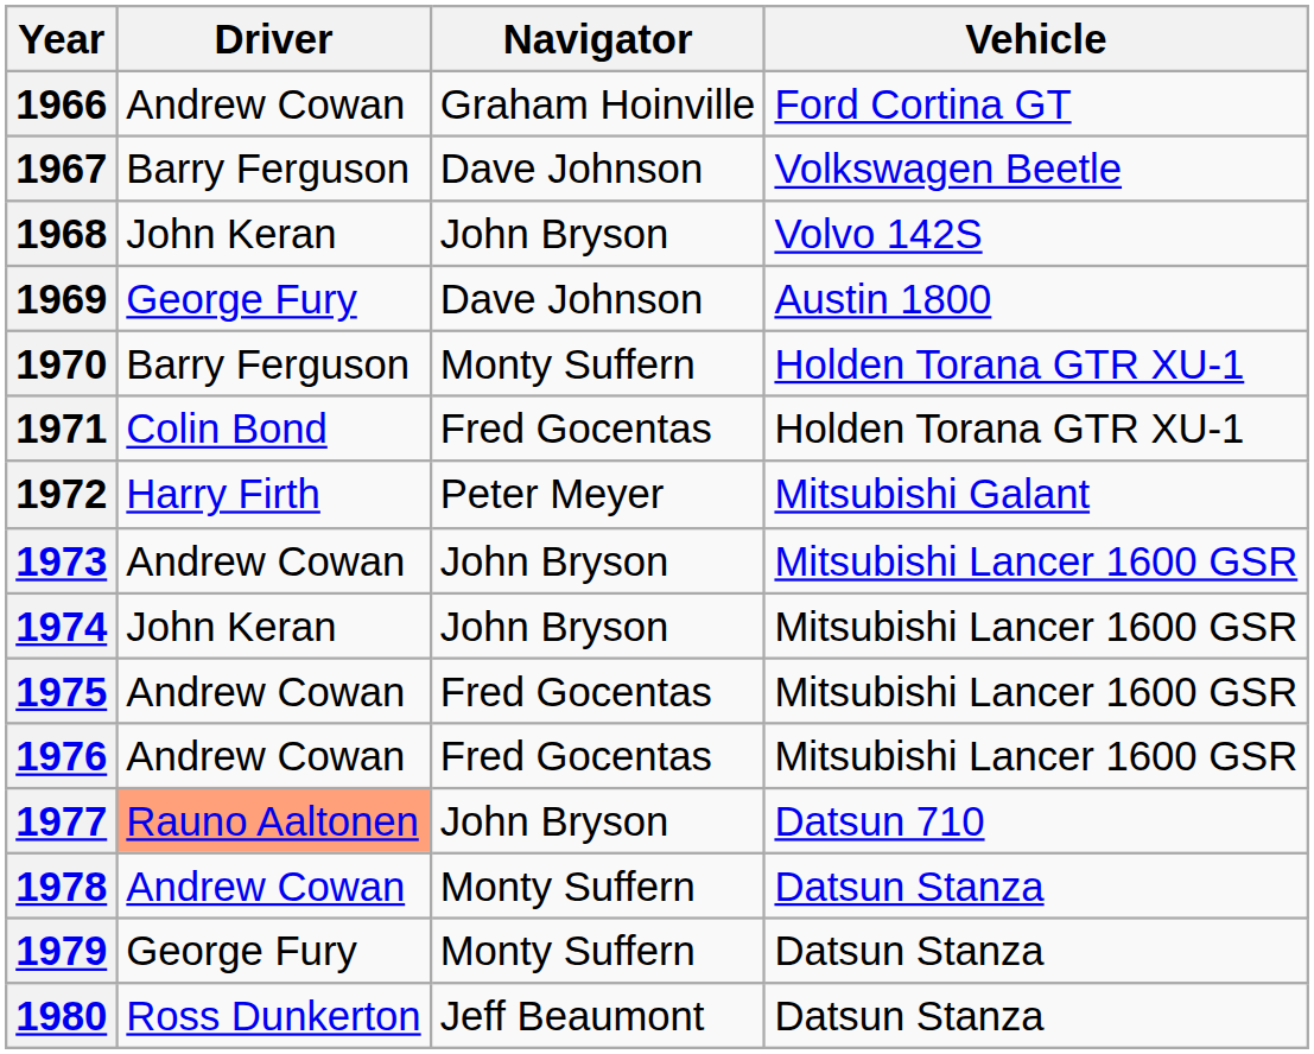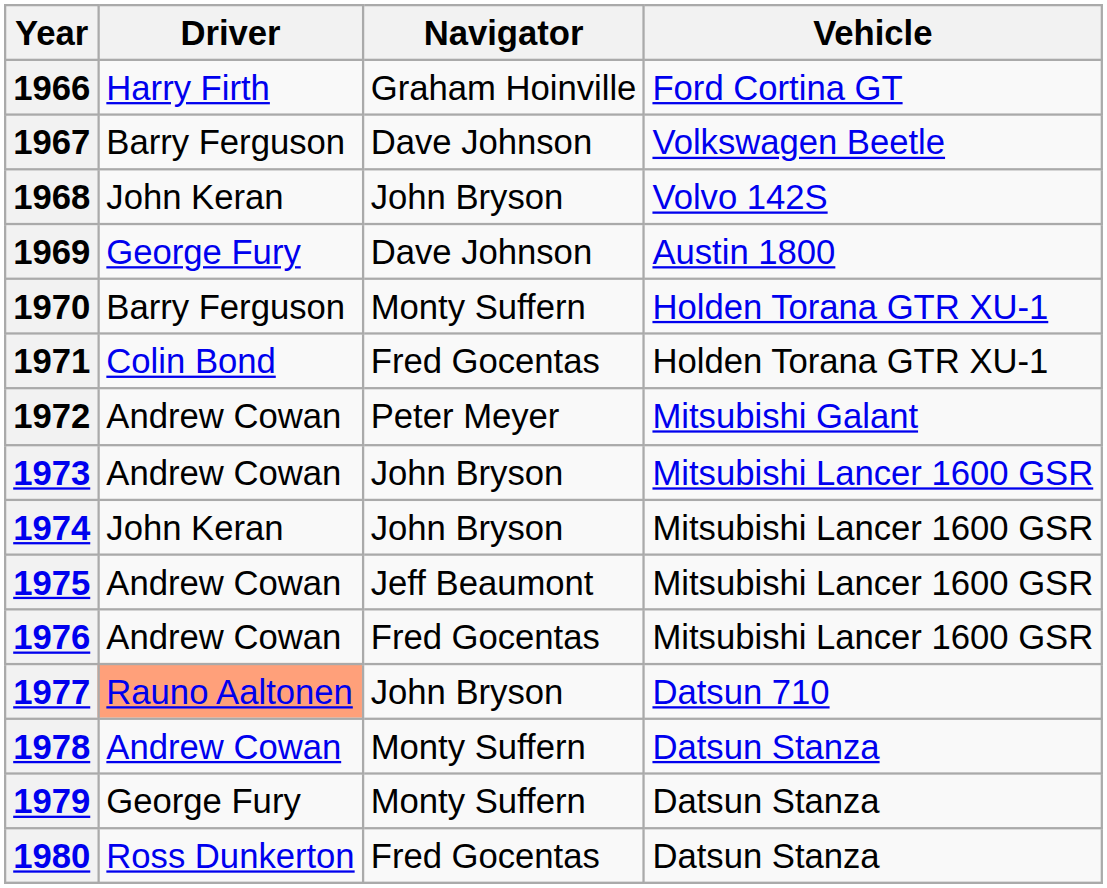 <table class="wikitable" style="font-size: 95%;">
 <tr>
 <th>Year</th>
 <th>Driver</th>
 <th>Navigator</th>
 <th>Vehicle</th>
 </tr>
 <tr>
 <th>1966</th>
-<td>Andrew Cowan</td>
+<td><a href='#'>Harry Firth</a></td>
 <td>Graham Hoinville</td>
 <td><a href='#'>Ford Cortina GT</a></td>
 </tr>
 <tr>
 <th>1967</th>
 <td>Barry Ferguson</td>
 <td>Dave Johnson</td>
 <td><a href='#'>Volkswagen Beetle</a></td>
 </tr>
 <tr>
 <th>1968</th>
 <td>John Keran</td>
 <td>John Bryson</td>
 <td><a href='#'>Volvo 142S</a></td>
 </tr>
 <tr>
 <th>1969</th>
 <td><a href='#'>George Fury</a></td>
 <td>Dave Johnson</td>
 <td><a href='#'>Austin 1800</a></td>
 </tr>
 <tr>
 <th>1970</th>
 <td>Barry Ferguson</td>
 <td>Monty Suffern</td>
 <td><a href='#'>Holden Torana GTR XU-1</a></td>
 </tr>
 <tr>
 <th>1971</th>
 <td><a href='#'>Colin Bond</a></td>
 <td>Fred Gocentas</td>
 <td>Holden Torana GTR XU-1</td>
 </tr>
 <tr>
 <th>1972</th>
-<td><a href='#'>Harry Firth</a></td>
+<td>Andrew Cowan</td>
 <td>Peter Meyer</td>
 <td><a href='#'>Mitsubishi Galant</a></td>
 </tr>
 <tr>
 <th><a href='#'>1973</a></th>
 <td>Andrew Cowan</td>
 <td>John Bryson</td>
 <td><a href='#'>Mitsubishi Lancer 1600 GSR</a></td>
 </tr>
 <tr>
 <th><a href='#'>1974</a></th>
 <td>John Keran</td>
 <td>John Bryson</td>
 <td>Mitsubishi Lancer 1600 GSR</td>
 </tr>
 <tr>
 <th><a href='#'>1975</a></th>
 <td>Andrew Cowan</td>
-<td>Fred Gocentas</td>
+<td>Jeff Beaumont</td>
 <td>Mitsubishi Lancer 1600 GSR</td>
 </tr>
 <tr>
 <th><a href='#'>1976</a></th>
 <td>Andrew Cowan</td>
 <td>Fred Gocentas</td>
 <td>Mitsubishi Lancer 1600 GSR</td>
 </tr>
 <tr>
 <th><a href='#'>1977</a></th>
 <td style="background: lightsalmon;"><a href='#'>Rauno Aaltonen</a></td>
 <td>John Bryson</td>
 <td><a href='#'>Datsun 710</a></td>
 </tr>
 <tr>
 <th><a href='#'>1978</a></th>
 <td><a href='#'>Andrew Cowan</a></td>
 <td>Monty Suffern</td>
 <td><a href='#'>Datsun Stanza</a></td>
 </tr>
 <tr>
 <th><a href='#'>1979</a></th>
 <td>George Fury</td>
 <td>Monty Suffern</td>
 <td>Datsun Stanza</td>
 </tr>
 <tr>
 <th><a href='#'>1980</a></th>
 <td><a href='#'>Ross Dunkerton</a></td>
-<td>Jeff Beaumont</td>
+<td>Fred Gocentas</td>
 <td>Datsun Stanza</td>
 </tr>
 <tr>
 </tr>
 </table>
